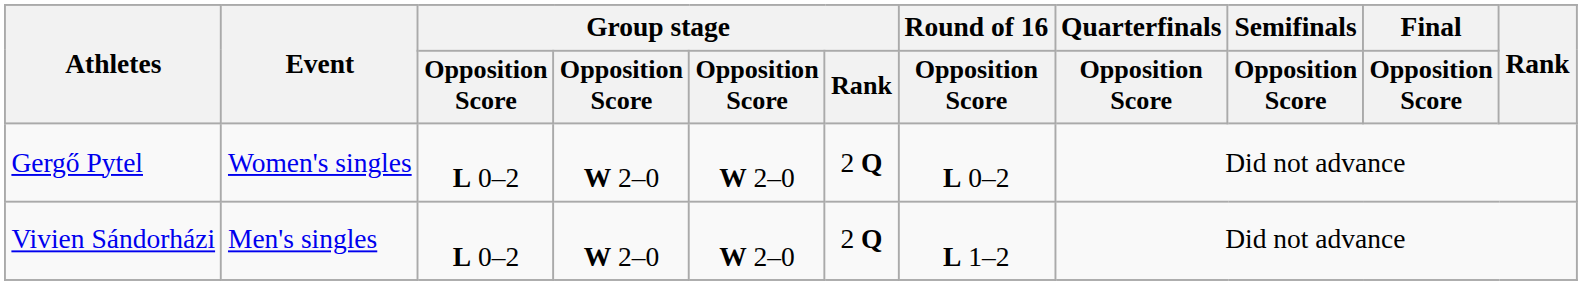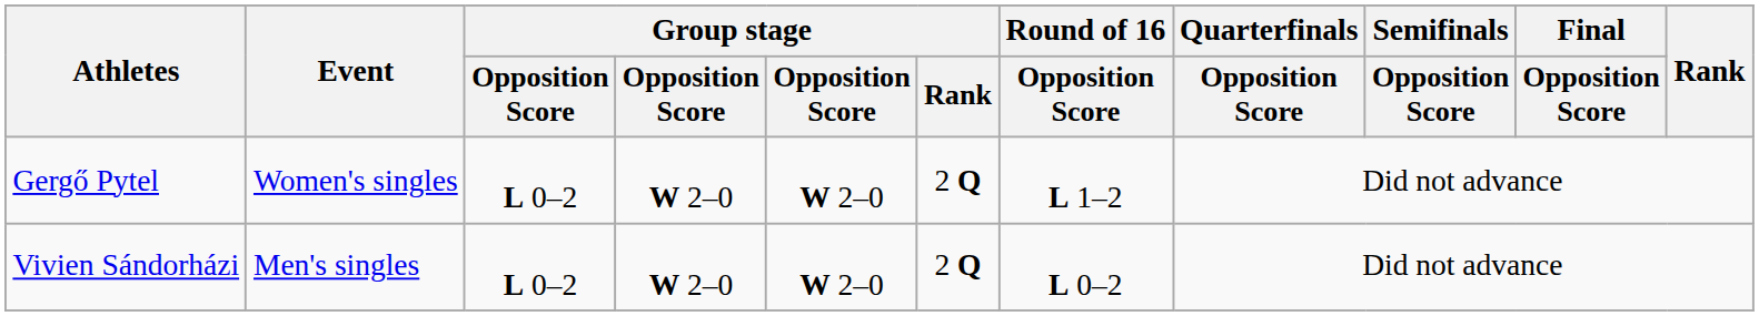 <table class="wikitable" style="font-size:90%">
 <tr>
 <th rowspan="2">Athletes</th>
 <th rowspan="2">Event</th>
 <th colspan="4">Group stage</th>
 <th>Round of 16</th>
 <th>Quarterfinals</th>
 <th>Semifinals</th>
 <th>Final</th>
 <th rowspan="2">Rank</th>
 </tr>
 <tr style="font-size:95%">
 <th>Opposition<br>Score</th>
 <th>Opposition<br>Score</th>
 <th>Opposition<br>Score</th>
 <th>Rank</th>
 <th>Opposition<br>Score</th>
 <th>Opposition<br>Score</th>
 <th>Opposition<br>Score</th>
 <th>Opposition<br>Score</th>
 </tr>
 <tr align="center">
 <td align="left"><a href='#'>Gergő Pytel</a></td>
 <td align="left"><a href='#'>Women's singles</a></td>
 <td><br><strong>L</strong> 0–2</td>
 <td><br><strong>W</strong> 2–0</td>
 <td><br><strong>W</strong> 2–0</td>
 <td>2 <strong>Q</strong></td>
-<td><br><strong>L</strong> 0–2</td>
+<td><br><strong>L</strong> 1–2</td>
 <td colspan=4>Did not advance</td>
 </tr>
 <tr align="center">
 <td align="left"><a href='#'>Vivien Sándorházi</a></td>
 <td align="left"><a href='#'>Men's singles</a></td>
 <td><br><strong>L</strong> 0–2</td>
 <td><br><strong>W</strong> 2–0</td>
 <td><br><strong>W</strong> 2–0</td>
 <td>2 <strong>Q</strong></td>
-<td><br><strong>L</strong> 1–2</td>
+<td><br><strong>L</strong> 0–2</td>
 <td colspan=4>Did not advance</td>
 </tr>
 </table>
